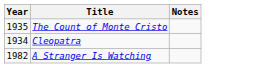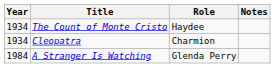 <table class="wikitable">
 <tr>
 <th>Year</th>
 <th>Title</th>
+<th>Role</th>
 <th>Notes</th>
 </tr>
 <tr>
-<td>1935</td>
+<td>1934</td>
 <td><em><a href='#'>The Count of Monte Cristo</a></em></td>
+<td>Haydee</td>
 <td></td>
 </tr>
 <tr>
 <td>1934</td>
 <td><em><a href='#'>Cleopatra</a></em></td>
+<td>Charmion</td>
 <td></td>
 </tr>
 <tr>
-<td>1982</td>
+<td>1984</td>
 <td><em><a href='#'>A Stranger Is Watching</a></em></td>
+<td>Glenda Perry</td>
 <td></td>
 </tr>
 </table>
